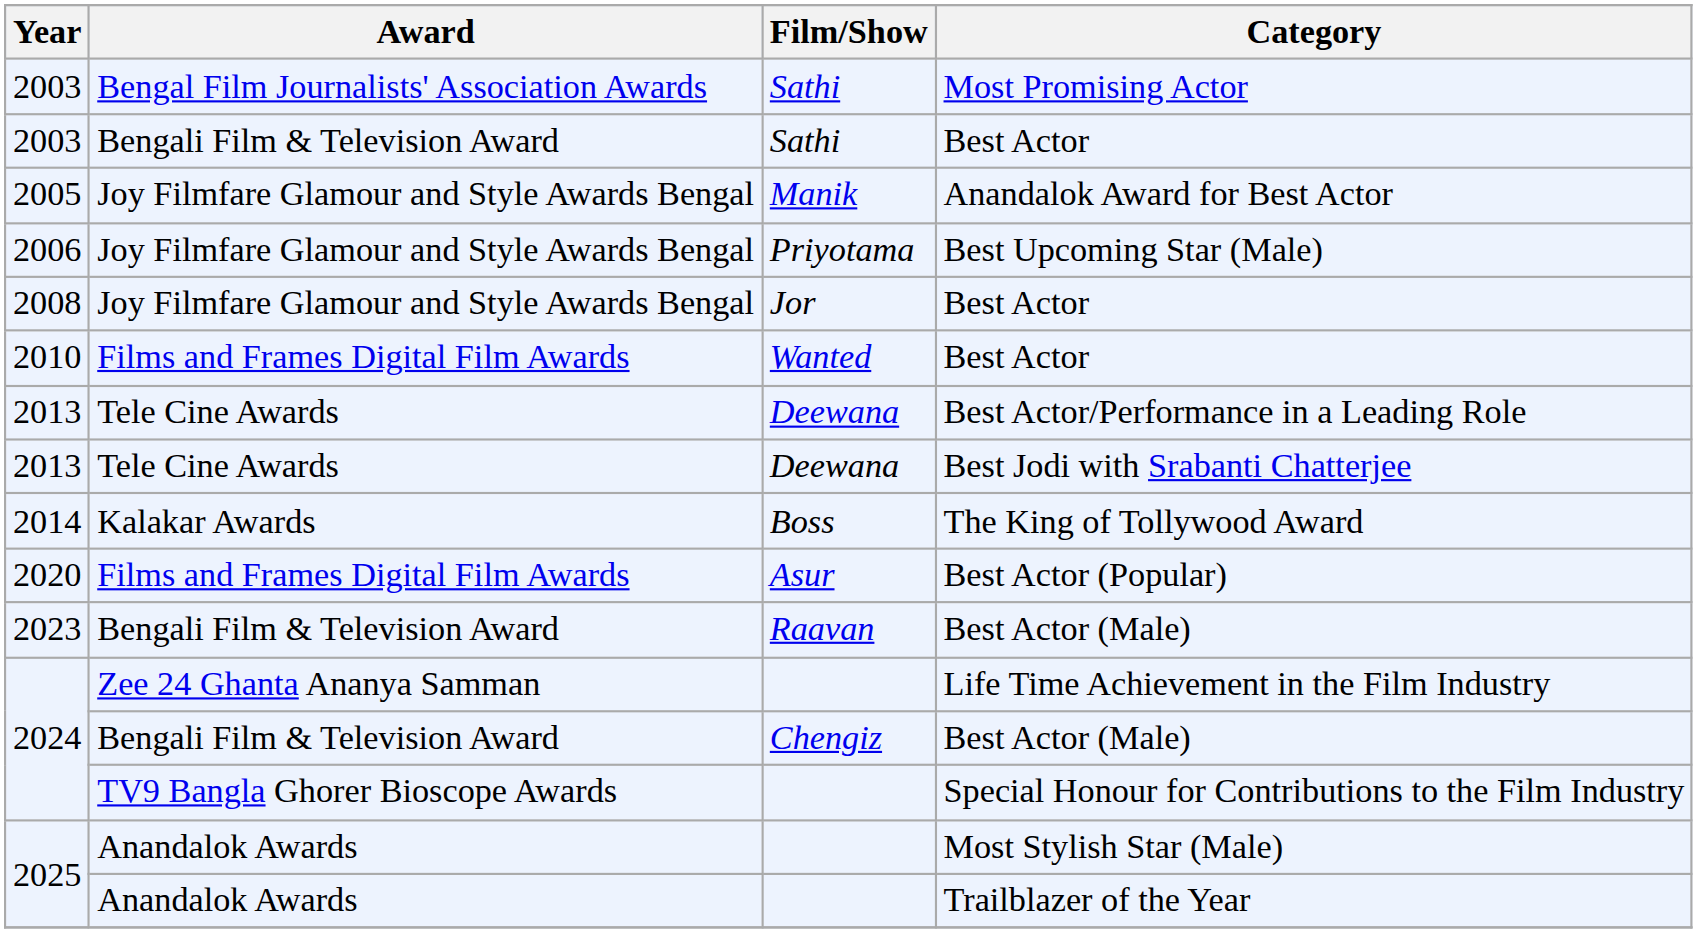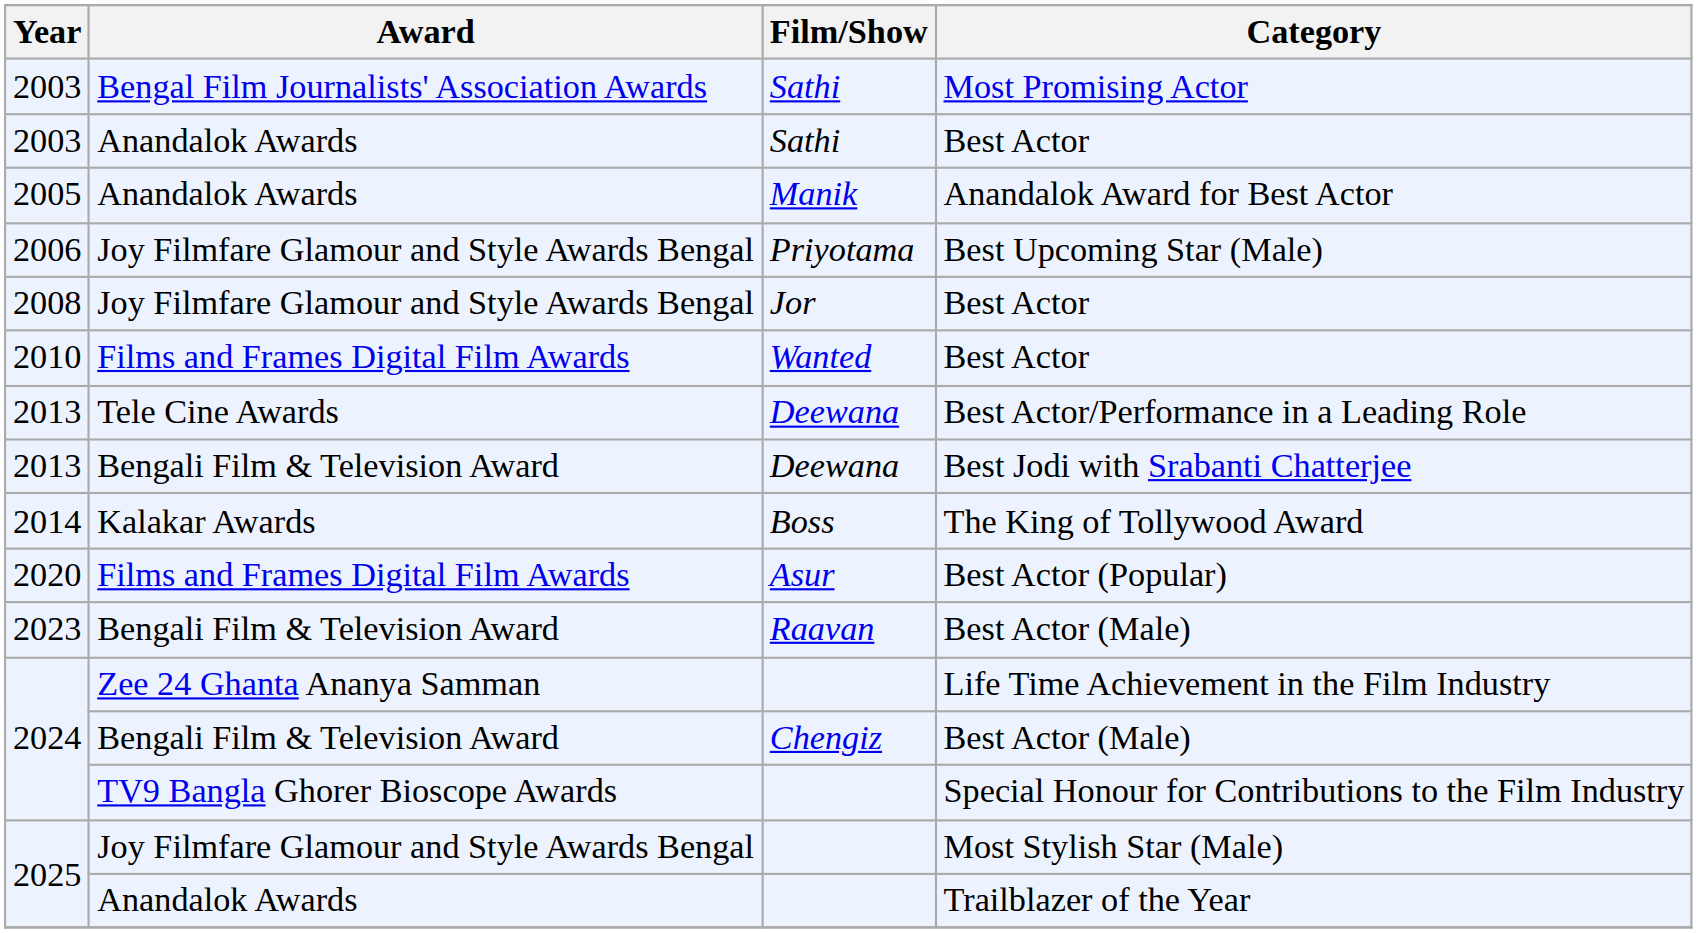 <table class="wikitable">
 <tr cellspacing="2" cellpadding="2" border="0" width="60%">
 </tr>
 <tr bgcolor="#d1e4fd">
 <th>Year</th>
 <th>Award</th>
 <th>Film/Show</th>
 <th>Category</th>
 </tr>
 <tr bgcolor=#edf3fe>
 <td>2003</td>
 <td><a href='#'>Bengal Film Journalists' Association Awards</a></td>
 <td><em><a href='#'>Sathi</a></em></td>
 <td><a href='#'>Most Promising Actor</a></td>
 </tr>
 <tr bgcolor=#edf3fe>
 <td>2003</td>
-<td>Bengali Film & Television Award</td>
+<td>Anandalok Awards</td>
 <td><em>Sathi</em></td>
 <td>Best Actor</td>
 </tr>
 <tr bgcolor=#edf3fe>
 <td>2005</td>
-<td>Joy Filmfare Glamour and Style Awards Bengal</td>
+<td>Anandalok Awards</td>
 <td><em><a href='#'>Manik</a></em></td>
 <td>Anandalok Award for Best Actor</td>
 </tr>
 <tr bgcolor=#edf3fe>
 <td>2006</td>
 <td>Joy Filmfare Glamour and Style Awards Bengal</td>
 <td><em>Priyotama</em></td>
 <td>Best Upcoming Star (Male)</td>
 </tr>
 <tr bgcolor=#edf3fe>
 <td>2008</td>
 <td>Joy Filmfare Glamour and Style Awards Bengal</td>
 <td><em>Jor</em></td>
 <td>Best Actor</td>
 </tr>
 <tr bgcolor=#edf3fe>
 <td>2010</td>
 <td><a href='#'>Films and Frames Digital Film Awards</a></td>
 <td><em><a href='#'>Wanted</a></em></td>
 <td>Best Actor</td>
 </tr>
 <tr bgcolor=#edf3fe>
 <td>2013</td>
 <td>Tele Cine Awards</td>
 <td><em><a href='#'>Deewana</a></em></td>
 <td>Best Actor/Performance in a Leading Role</td>
 </tr>
 <tr bgcolor=#edf3fe>
 <td>2013</td>
-<td>Tele Cine Awards</td>
+<td>Bengali Film & Television Award</td>
 <td><em>Deewana</em></td>
 <td>Best Jodi with <a href='#'>Srabanti Chatterjee</a></td>
 </tr>
 <tr bgcolor=#edf3fe>
 <td>2014</td>
 <td>Kalakar Awards</td>
 <td><em>Boss</em></td>
 <td>The King of Tollywood Award</td>
 </tr>
 <tr bgcolor=#edf3fe>
 <td>2020</td>
 <td><a href='#'>Films and Frames Digital Film Awards</a></td>
 <td><em><a href='#'>Asur</a></em></td>
 <td>Best Actor (Popular)</td>
 </tr>
 <tr bgcolor=#edf3fe>
 <td>2023</td>
 <td>Bengali Film & Television Award</td>
 <td><em><a href='#'>Raavan</a></em></td>
 <td>Best Actor (Male)</td>
 </tr>
 <tr bgcolor=#edf3fe>
 <td rowspan="3">2024</td>
 <td><a href='#'>Zee 24 Ghanta</a> Ananya Samman</td>
 <td></td>
 <td>Life Time Achievement in the Film Industry</td>
 </tr>
 <tr bgcolor=#edf3fe>
 <td>Bengali Film & Television Award</td>
 <td><em><a href='#'>Chengiz</a></em></td>
 <td>Best Actor (Male)</td>
 </tr>
 <tr bgcolor=#edf3fe>
 <td><a href='#'>TV9 Bangla</a> Ghorer Bioscope Awards</td>
 <td></td>
 <td>Special Honour for Contributions to the Film Industry </td>
 </tr>
 <tr bgcolor=#edf3fe>
 <td rowspan="2">2025</td>
-<td>Anandalok Awards</td>
+<td>Joy Filmfare Glamour and Style Awards Bengal</td>
 <td></td>
 <td>Most Stylish Star (Male)</td>
 </tr>
 <tr bgcolor=#edf3fe>
 <td>Anandalok Awards</td>
 <td></td>
 <td>Trailblazer of the Year</td>
 </tr>
 <tr bgcolor=#edf3fe>
 </tr>
 </table>
